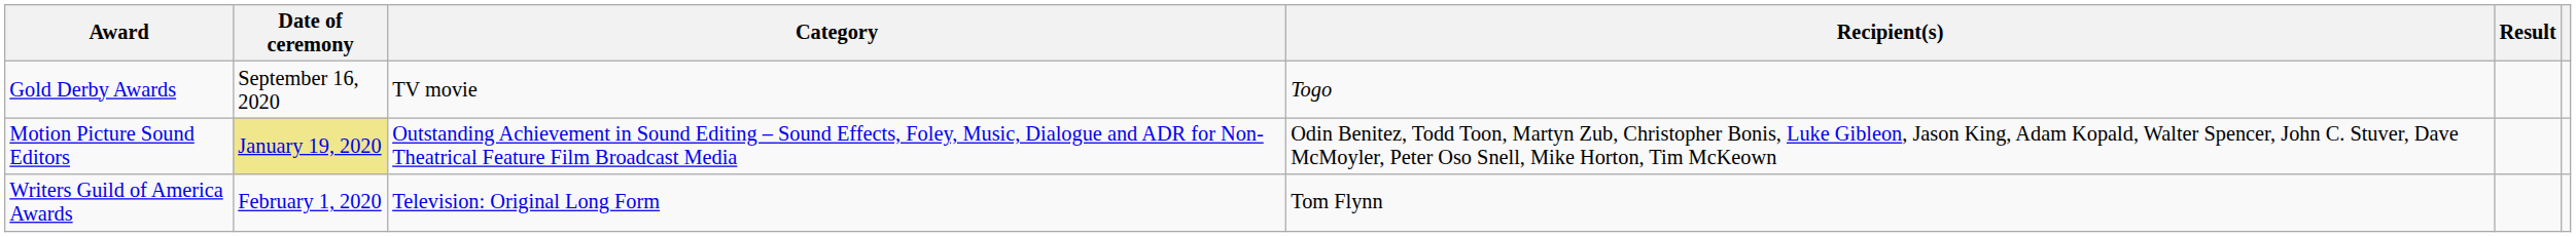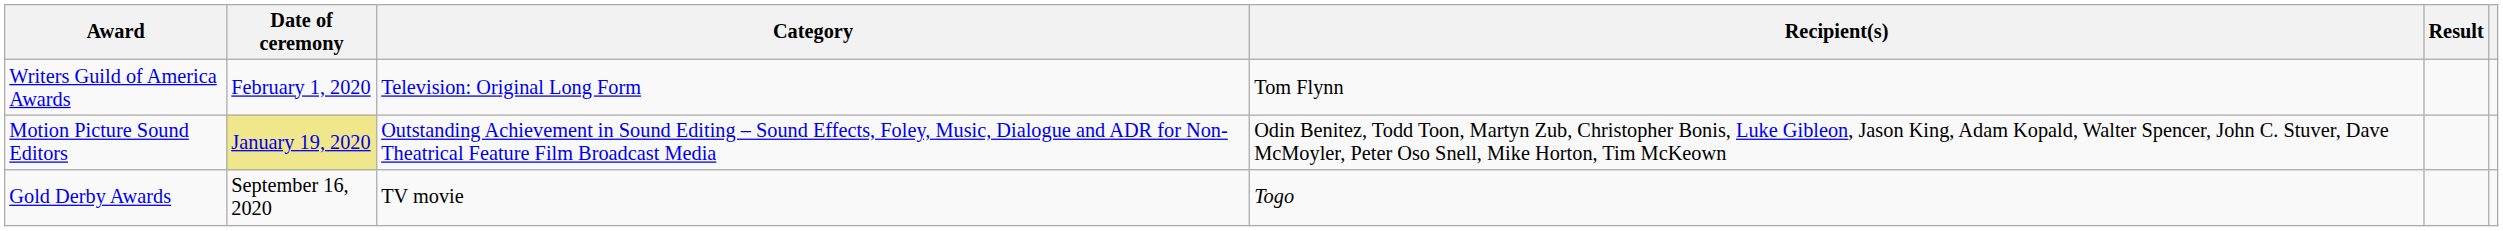 <table class="wikitable plainrowheaders sortable" style="width:99%;">
 <tr>
 <th scope="col">Award</th>
 <th scope="col">Date of ceremony</th>
 <th scope="col">Category</th>
 <th scope="col">Recipient(s)</th>
 <th scope="col">Result</th>
 <th></th>
 </tr>
 <tr>
-<td><a href='#'>Gold Derby Awards</a></td>
-<td>September 16, 2020</td>
-<td>TV movie</td>
-<td><em>Togo</em></td>
+<td><a href='#'>Writers Guild of America Awards</a></td>
+<td><a href='#'>February 1, 2020</a></td>
+<td><a href='#'>Television: Original Long Form</a></td>
+<td Tom Flynn>Tom Flynn</td>
 <td></td>
 <td style="text-align:center;"></td>
 </tr>
 <tr>
 <td><a href='#'>Motion Picture Sound Editors</a></td>
 <td style="background: khaki;"><a href='#'>January 19, 2020</a></td>
 <td><a href='#'>Outstanding Achievement in Sound Editing – Sound Effects, Foley, Music, Dialogue and ADR for Non-Theatrical Feature Film Broadcast Media</a></td>
 <td>Odin Benitez, Todd Toon, Martyn Zub, Christopher Bonis, <a href='#'>Luke Gibleon</a>, Jason King, Adam Kopald, Walter Spencer, John C. Stuver, Dave McMoyler, Peter Oso Snell,  Mike Horton, Tim McKeown</td>
 <td></td>
 <td style="text-align:center;"></td>
 </tr>
 <tr>
-<td><a href='#'>Writers Guild of America Awards</a></td>
-<td><a href='#'>February 1, 2020</a></td>
-<td><a href='#'>Television: Original Long Form</a></td>
-<td Tom Flynn>Tom Flynn</td>
+<td><a href='#'>Gold Derby Awards</a></td>
+<td>September 16, 2020</td>
+<td>TV movie</td>
+<td><em>Togo</em></td>
 <td></td>
 <td style="text-align:center;"></td>
 </tr>
 </table>
